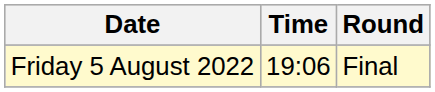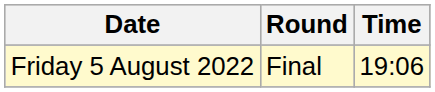 <table class="wikitable">
 <tr>
 <th>Date</th>
+<th>Round</th>
 <th>Time</th>
-<th>Round</th>
 </tr>
 <tr>
 <td style=background:lemonchiffon>Friday 5 August 2022</td>
+<td style=background:lemonchiffon>Final</td>
 <td style=background:lemonchiffon>19:06</td>
-<td style=background:lemonchiffon>Final</td>
 </tr>
 </table>
